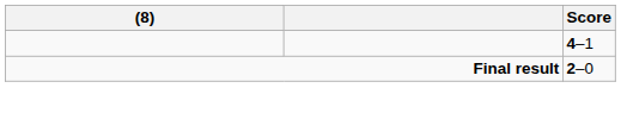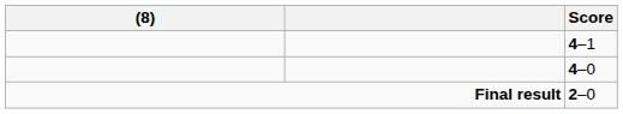 <table class="wikitable">
 <tr>
 <th width=270><strong></strong> (8)</th>
 <th width=270></th>
 <th>Score</th>
 </tr>
 <tr>
 <td></td>
 <td></td>
 <td><strong>4</strong>–1</td>
 </tr>
 <tr>
+<td></td>
+<td></td>
+<td><strong>4</strong>–0</td>
+</tr>
+<tr>
 <td colspan="2" align="right"><strong>Final result</strong></td>
 <td><strong>2</strong>–0</td>
 </tr>
 </table>
